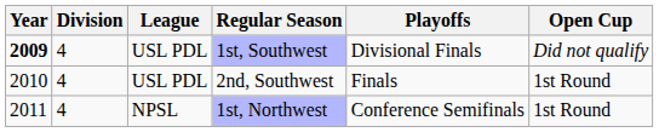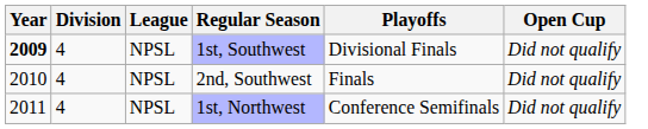 <table class="wikitable">
 <tr>
 <th>Year</th>
 <th>Division</th>
 <th>League</th>
 <th>Regular Season</th>
 <th>Playoffs</th>
 <th>Open Cup</th>
 </tr>
 <tr>
 <td><strong>2009</strong></td>
 <td>4</td>
-<td>USL PDL</td>
+<td>NPSL</td>
 <td bgcolor="B3B7FF">1st, Southwest</td>
 <td>Divisional Finals</td>
 <td><em>Did not qualify</em></td>
 </tr>
 <tr>
 <td>2010</td>
 <td>4</td>
-<td>USL PDL</td>
+<td>NPSL</td>
 <td>2nd, Southwest</td>
 <td>Finals</td>
-<td>1st Round</td>
+<td><em>Did not qualify</em></td>
 </tr>
 <tr>
 <td>2011</td>
 <td>4</td>
 <td>NPSL</td>
 <td bgcolor="B3B7FF">1st, Northwest</td>
 <td>Conference Semifinals</td>
-<td>1st Round</td>
+<td><em>Did not qualify</em></td>
 </tr>
 </table>
